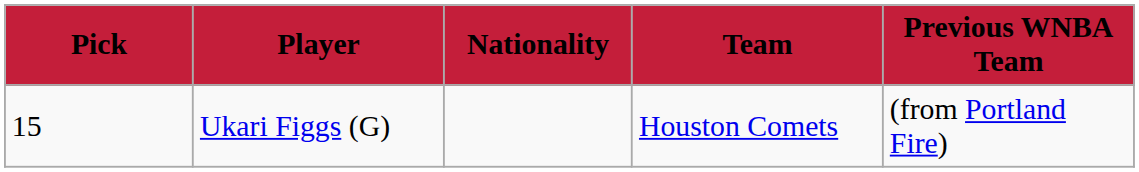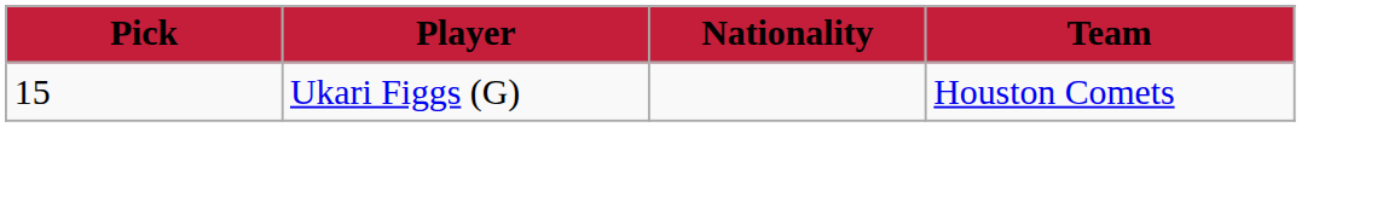 <table class="wikitable">
 <tr>
 <th style="background:#c41e3a; width:15%;">Pick</th>
 <th style="background:#c41e3a; width:20%;">Player</th>
 <th style="background:#c41e3a; width:15%;">Nationality</th>
 <th style="background:#c41e3a; width:20%;">Team</th>
-<th style="background:#c41e3a; width:20%;">Previous WNBA Team</th>
 </tr>
 <tr>
 <td>15</td>
 <td><a href='#'>Ukari Figgs</a> (G)</td>
 <td></td>
 <td><a href='#'>Houston Comets</a></td>
-<td>(from <a href='#'>Portland Fire</a>)</td>
 </tr>
 </table>
